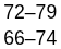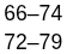 <table style="text-align:center">
 <tr>
 <th width=200></th>
 <th width=100></th>
 <th width=200></th>
 </tr>
 <tr>
 <td align=right></td>
-<td align=center>72–79</td>
+<td align=center>66–74</td>
 <td align=left><strong></strong></td>
 </tr>
 <tr>
 <td align=right></td>
-<td align=center>66–74</td>
+<td align=center>72–79</td>
 <td align=left><strong></strong></td>
 </tr>
 </table>
